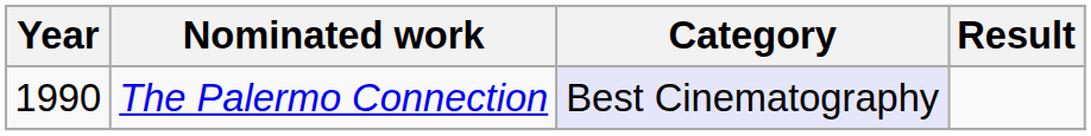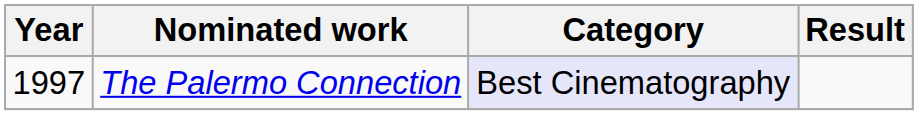 <table class="wikitable plainrowheaders">
 <tr>
 <th>Year</th>
 <th>Nominated work</th>
 <th>Category</th>
 <th>Result</th>
 </tr>
 <tr>
-<td>1990</td>
+<td>1997</td>
 <td><em><a href='#'>The Palermo Connection</a></em></td>
 <td style="background: lavender;">Best Cinematography</td>
 <td></td>
 </tr>
 <tr>
 </tr>
 </table>
